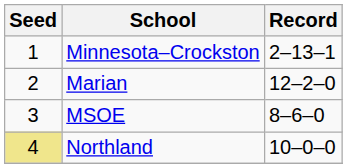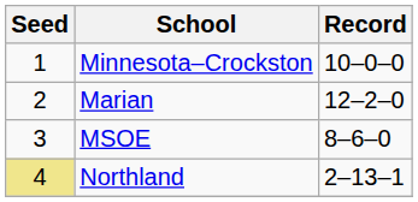 <table class="wikitable">
 <tr>
 <th>Seed</th>
 <th>School</th>
 <th>Record</th>
 </tr>
 <tr>
 <td align=center>1</td>
 <td><a href='#'>Minnesota–Crockston</a></td>
-<td>2–13–1</td>
+<td>10–0–0</td>
 </tr>
 <tr>
 <td align=center>2</td>
 <td><a href='#'>Marian</a></td>
 <td>12–2–0</td>
 </tr>
 <tr>
 <td align=center>3</td>
 <td><a href='#'>MSOE</a></td>
 <td>8–6–0</td>
 </tr>
 <tr>
 <td align=center style="background: khaki;">4</td>
 <td><a href='#'>Northland</a></td>
-<td>10–0–0</td>
+<td>2–13–1</td>
 </tr>
 <tr>
 </tr>
 </table>
